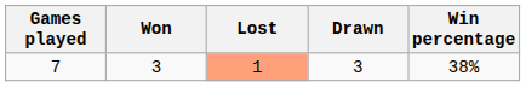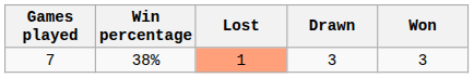 <table class="wikitable" style="text-align:center">
 <tr>
 <th width="70">Games played</th>
-<th width="70">Won</th>
+<th width="70">Win percentage</th>
 <th width="70">Lost</th>
 <th width="70">Drawn</th>
-<th width="70">Win percentage</th>
+<th width="70">Won</th>
 </tr>
 <tr>
 <td>7</td>
-<td>3</td>
+<td>38%</td>
 <td style="background: lightsalmon;">1</td>
 <td>3</td>
-<td>38%</td>
+<td>3</td>
 </tr>
 </table>
